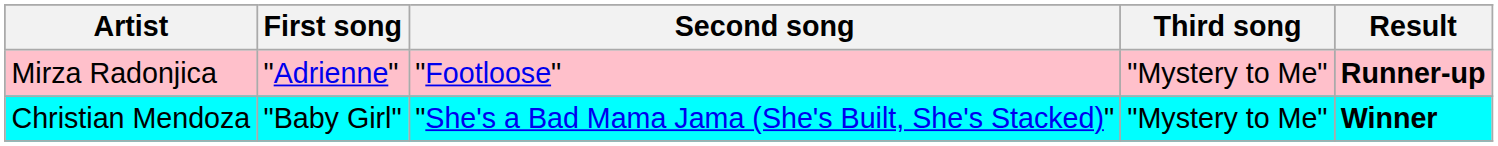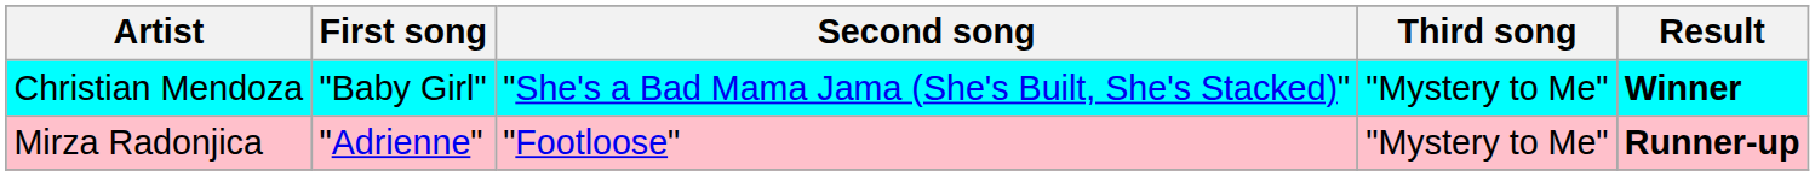 <table class=wikitable>
 <tr>
 <th>Artist</th>
 <th>First song</th>
 <th>Second song</th>
 <th>Third song</th>
 <th>Result</th>
 </tr>
+<tr style="background:cyan;">
+<td>Christian Mendoza</td>
+<td>"Baby Girl"</td>
+<td>"<a href='#'>She's a Bad Mama Jama (She's Built, She's Stacked)</a>"</td>
+<td>"Mystery to Me"</td>
+<td><strong>Winner</strong></td>
+</tr>
 <tr style="background:pink;">
 <td>Mirza Radonjica</td>
 <td>"<a href='#'>Adrienne</a>"</td>
 <td>"<a href='#'>Footloose</a>"</td>
 <td>"Mystery to Me"</td>
 <td><strong>Runner-up</strong></td>
 </tr>
-<tr style="background:cyan;">
-<td>Christian Mendoza</td>
-<td>"Baby Girl"</td>
-<td>"<a href='#'>She's a Bad Mama Jama (She's Built, She's Stacked)</a>"</td>
-<td>"Mystery to Me"</td>
-<td><strong>Winner</strong></td>
-</tr>
 </table>
